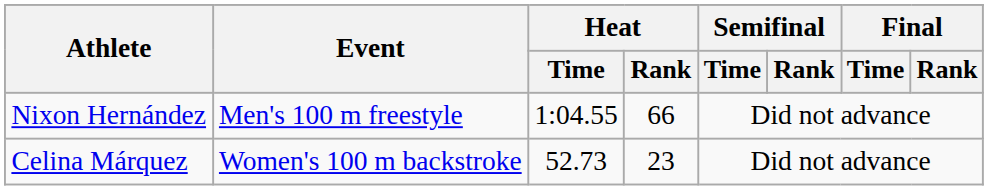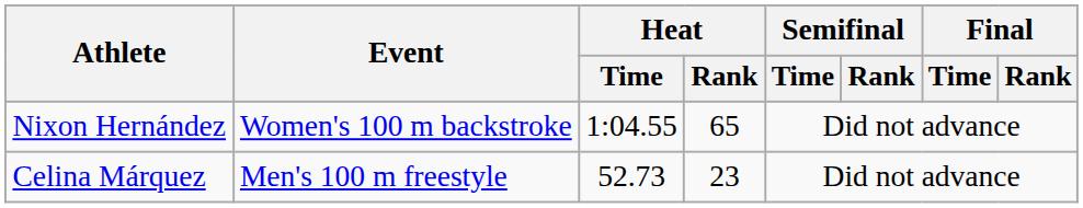 <table class=wikitable style="font-size:90%">
 <tr>
 <th rowspan="2">Athlete</th>
 <th rowspan="2">Event</th>
 <th colspan="2">Heat</th>
 <th colspan="2">Semifinal</th>
 <th colspan="2">Final</th>
 </tr>
 <tr style="font-size:95%">
 <th>Time</th>
 <th>Rank</th>
 <th>Time</th>
 <th>Rank</th>
 <th>Time</th>
 <th>Rank</th>
 </tr>
 <tr align=center>
 <td align=left><a href='#'>Nixon Hernández</a></td>
-<td align=left><a href='#'>Men's 100 m freestyle</a></td>
+<td align=left><a href='#'>Women's 100 m backstroke</a></td>
 <td>1:04.55</td>
-<td>66</td>
+<td>65</td>
 <td colspan="4">Did not advance</td>
 </tr>
 <tr align=center>
 <td align=left><a href='#'>Celina Márquez</a></td>
-<td align=left><a href='#'>Women's 100 m backstroke</a></td>
+<td align=left><a href='#'>Men's 100 m freestyle</a></td>
 <td>52.73</td>
 <td>23</td>
 <td colspan="4">Did not advance</td>
 </tr>
 </table>
